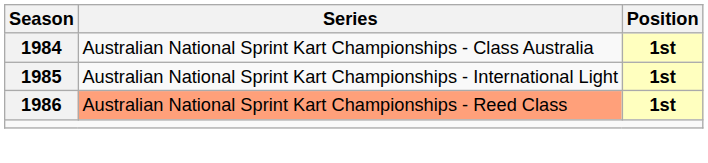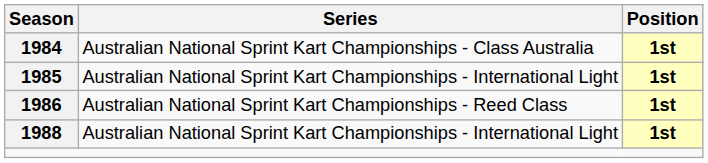 <table class="wikitable" style="font-size: 85%; text-align:center">
 <tr>
 <th>Season</th>
 <th>Series</th>
 <th>Position</th>
 </tr>
 <tr>
 <th>1984</th>
 <td align="left">Australian National Sprint Kart Championships - Class Australia</td>
 <td align="center" style="background: #ffffbf"><strong>1st</strong></td>
 </tr>
 <tr>
 <th>1985</th>
 <td align="left">Australian National Sprint Kart Championships - International Light</td>
 <td align="center" style="background: #ffffbf"><strong>1st</strong></td>
 </tr>
 <tr>
 <th>1986</th>
-<td align="left" style="background: lightsalmon;">Australian National Sprint Kart Championships - Reed Class</td>
+<td align="left">Australian National Sprint Kart Championships - Reed Class</td>
+<td align="center" style="background: #ffffbf"><strong>1st</strong></td>
+</tr>
+<tr>
+<th>1988</th>
+<td align="left">Australian National Sprint Kart Championships - International Light</td>
 <td align="center" style="background: #ffffbf"><strong>1st</strong></td>
 </tr>
 <tr>
 <td colspan=3></td>
 </tr>
 </table>
